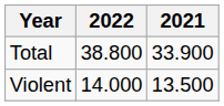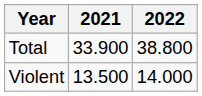 <table class="wikitable">
 <tr>
 <th>Year</th>
+<th>2021</th>
 <th>2022</th>
-<th>2021</th>
 </tr>
 <tr>
 <td>Total</td>
+<td>33.900</td>
 <td>38.800</td>
-<td>33.900</td>
 </tr>
 <tr>
 <td>Violent</td>
+<td>13.500</td>
 <td>14.000</td>
-<td>13.500</td>
 </tr>
 </table>
